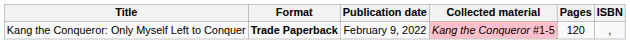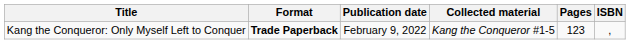 <table class="wikitable" style="text-align:center;">
 <tr>
 <th>Title</th>
 <th>Format</th>
 <th>Publication date</th>
 <th>Collected material</th>
 <th>Pages</th>
 <th>ISBN</th>
 </tr>
 <tr>
 <td>Kang the Conqueror: Only Myself Left to Conquer</td>
 <td><strong>Trade Paperback</strong></td>
 <td>February 9, 2022</td>
-<td style="background: pink;"><em>Kang the Conqueror</em> #1-5</td>
-<td>120</td>
+<td><em>Kang the Conqueror</em> #1-5</td>
+<td>123</td>
 <td>, </td>
 </tr>
 </table>
